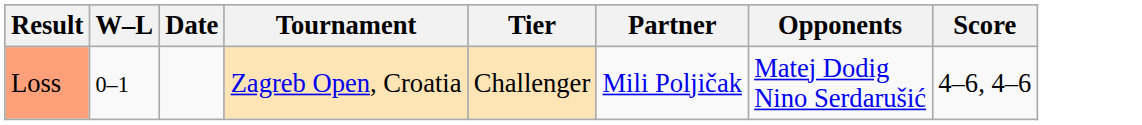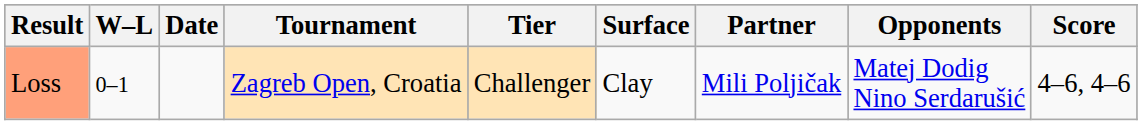 <table class="wikitable">
 <tr>
 <th>Result</th>
 <th class="unsortable">W–L</th>
 <th>Date</th>
 <th>Tournament</th>
 <th>Tier</th>
+<th>Surface</th>
 <th>Partner</th>
 <th>Opponents</th>
 <th class="unsortable">Score</th>
 </tr>
 <tr>
 <td bgcolor=ffa07a>Loss</td>
 <td><small>0–1</small></td>
 <td><a href='#'></a></td>
 <td style="background:moccasin;"><a href='#'>Zagreb Open</a>, Croatia</td>
 <td style="background:moccasin;">Challenger</td>
+<td>Clay</td>
 <td> <a href='#'>Mili Poljičak</a></td>
 <td> <a href='#'>Matej Dodig</a><br> <a href='#'>Nino Serdarušić</a></td>
 <td>4–6, 4–6</td>
 </tr>
 </table>
